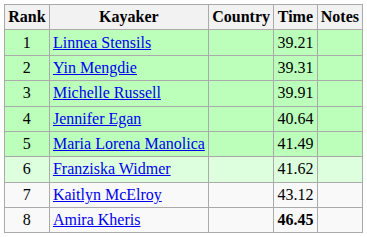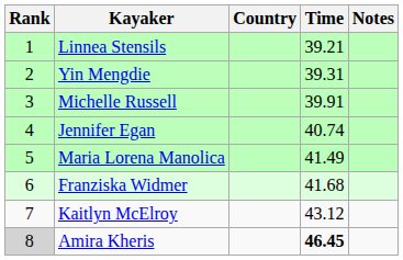 <table class="wikitable" style="text-align:center">
 <tr>
 <th>Rank</th>
 <th>Kayaker</th>
 <th>Country</th>
 <th>Time</th>
 <th>Notes</th>
 </tr>
 <tr bgcolor=bbffbb>
 <td>1</td>
 <td align="left"><a href='#'>Linnea Stensils</a></td>
 <td align="left"></td>
 <td>39.21</td>
 <td></td>
 </tr>
 <tr bgcolor=bbffbb>
 <td>2</td>
 <td align="left"><a href='#'>Yin Mengdie</a></td>
 <td align="left"></td>
 <td>39.31</td>
 <td></td>
 </tr>
 <tr bgcolor=bbffbb>
 <td>3</td>
 <td align="left"><a href='#'>Michelle Russell</a></td>
 <td align="left"></td>
 <td>39.91</td>
 <td></td>
 </tr>
 <tr bgcolor=bbffbb>
 <td>4</td>
 <td align="left"><a href='#'>Jennifer Egan</a></td>
 <td align="left"></td>
-<td>40.64</td>
+<td>40.74</td>
 <td></td>
 </tr>
 <tr bgcolor=bbffbb>
 <td>5</td>
 <td align="left"><a href='#'>Maria Lorena Manolica</a></td>
 <td align="left"></td>
 <td>41.49</td>
 <td></td>
 </tr>
 <tr bgcolor=ddffdd>
 <td>6</td>
 <td align="left"><a href='#'>Franziska Widmer</a></td>
 <td align="left"></td>
-<td>41.62</td>
+<td>41.68</td>
 <td></td>
 </tr>
 <tr>
 <td>7</td>
 <td align="left"><a href='#'>Kaitlyn McElroy</a></td>
 <td align="left"></td>
 <td>43.12</td>
 <td></td>
 </tr>
 <tr>
-<td>8</td>
+<td style="background: lightgrey;">8</td>
 <td align="left"><a href='#'>Amira Kheris</a></td>
 <td align="left"></td>
 <td><strong>46.45</strong></td>
 <td></td>
 </tr>
 </table>
